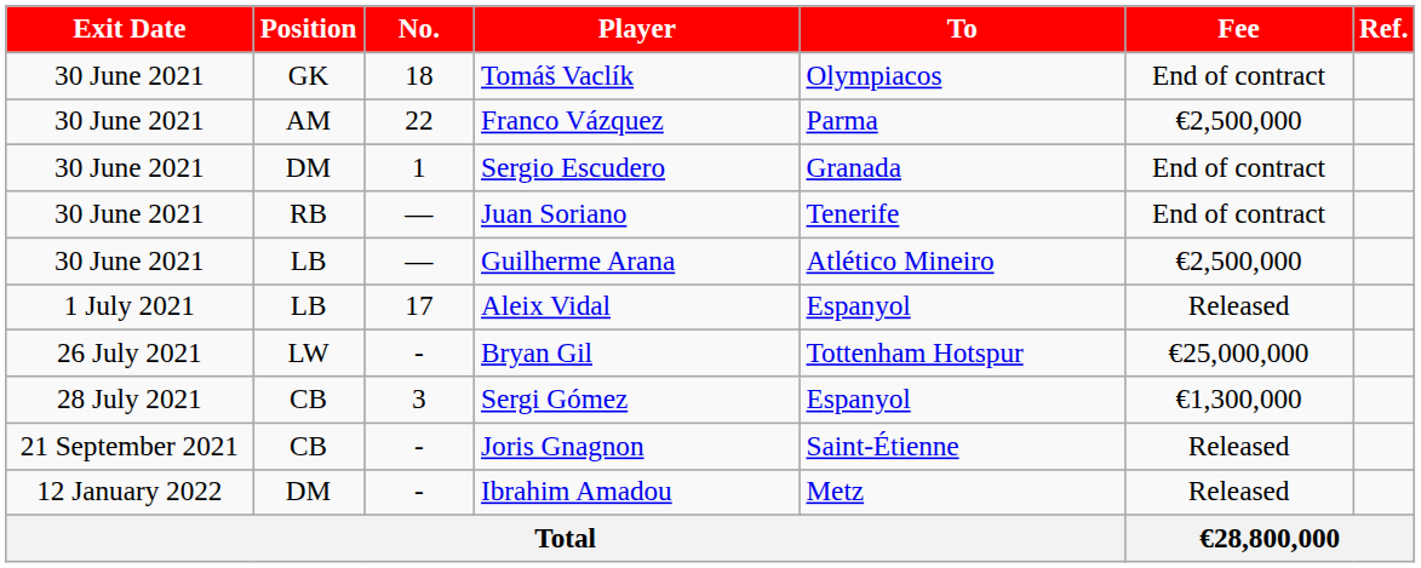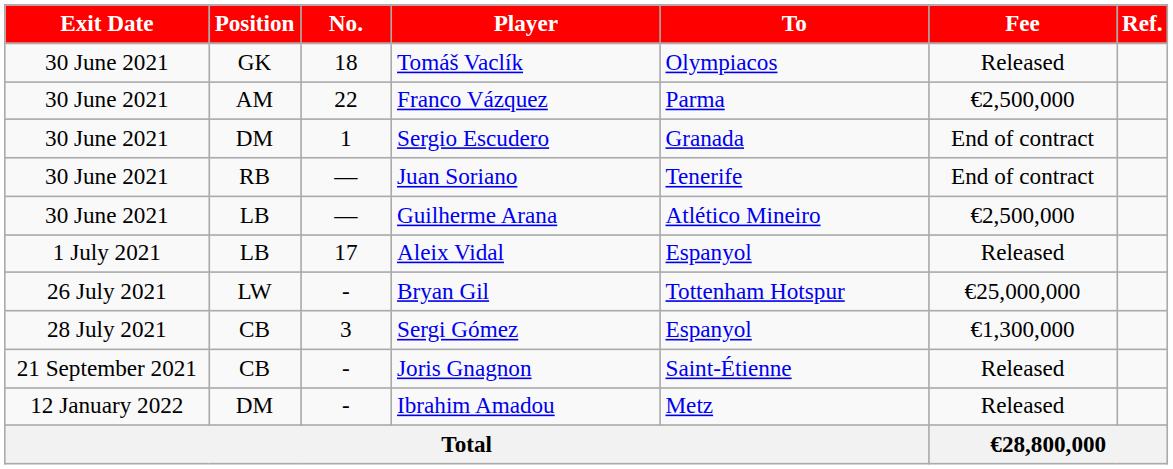 <table class="wikitable" style="text-align:center; font-size:90%; ">
 <tr>
 <th style="background:#FF0000; color:white; width:120px;">Exit Date</th>
 <th style="background:#FF0000; color:white; width:50px;">Position</th>
 <th style="background:#FF0000; color:white; width:50px;">No.</th>
 <th style="background:#FF0000; color:white; width:160px;">Player</th>
 <th style="background:#FF0000; color:white; width:160px;">To</th>
 <th style="background:#FF0000; color:white; width:110px;">Fee</th>
 <th style="background:#FF0000; color:white; width:25px;">Ref.</th>
 </tr>
 <tr>
 <td>30 June 2021</td>
 <td style="text-align:center;">GK</td>
 <td style="text-align:center;">18</td>
 <td style="text-align:left;"> <a href='#'>Tomáš Vaclík</a></td>
 <td style="text-align:left;"> <a href='#'>Olympiacos</a></td>
-<td>End of contract</td>
+<td>Released</td>
 <td></td>
 </tr>
 <tr>
 <td>30 June 2021</td>
 <td style="text-align:center;">AM</td>
 <td style="text-align:center;">22</td>
 <td style="text-align:left;"> <a href='#'>Franco Vázquez</a></td>
 <td style="text-align:left;"> <a href='#'>Parma</a></td>
 <td>€2,500,000</td>
 <td></td>
 </tr>
 <tr>
 <td>30 June 2021</td>
 <td style="text-align:center;">DM</td>
 <td style="text-align:center;">1</td>
 <td style="text-align:left;"> <a href='#'>Sergio Escudero</a></td>
 <td style="text-align:left;"> <a href='#'>Granada</a></td>
 <td>End of contract</td>
 <td></td>
 </tr>
 <tr>
 <td>30 June 2021</td>
 <td style="text-align:center;">RB</td>
 <td style="text-align:center;">—</td>
 <td style="text-align:left;"> <a href='#'>Juan Soriano</a></td>
 <td style="text-align:left;"> <a href='#'>Tenerife</a></td>
 <td>End of contract</td>
 <td></td>
 </tr>
 <tr>
 <td>30 June 2021</td>
 <td style="text-align:center;">LB</td>
 <td style="text-align:center;">—</td>
 <td style="text-align:left;"> <a href='#'>Guilherme Arana</a></td>
 <td style="text-align:left;"> <a href='#'>Atlético Mineiro</a></td>
 <td>€2,500,000</td>
 <td></td>
 </tr>
 <tr>
 <td>1 July 2021</td>
 <td style="text-align:center;">LB</td>
 <td style="text-align:center;">17</td>
 <td style="text-align:left;"> <a href='#'>Aleix Vidal</a></td>
 <td style="text-align:left;"> <a href='#'>Espanyol</a></td>
 <td>Released</td>
 <td></td>
 </tr>
 <tr>
 <td>26 July 2021</td>
 <td style="text-align:center;">LW</td>
 <td style="text-align:center;">-</td>
 <td style="text-align:left;"> <a href='#'>Bryan Gil</a></td>
 <td style="text-align:left;"> <a href='#'>Tottenham Hotspur</a></td>
 <td>€25,000,000</td>
 <td></td>
 </tr>
 <tr>
 <td>28 July 2021</td>
 <td style="text-align:center;">CB</td>
 <td style="text-align:center;">3</td>
 <td style="text-align:left;"> <a href='#'>Sergi Gómez</a></td>
 <td style="text-align:left;"> <a href='#'>Espanyol</a></td>
 <td>€1,300,000</td>
 <td></td>
 </tr>
 <tr>
 <td>21 September 2021</td>
 <td style="text-align:center;">CB</td>
 <td style="text-align:center;">-</td>
 <td style="text-align:left;"> <a href='#'>Joris Gnagnon</a></td>
 <td style="text-align:left;"> <a href='#'>Saint-Étienne</a></td>
 <td>Released</td>
 <td></td>
 </tr>
 <tr>
 <td>12 January 2022</td>
 <td style="text-align:center;">DM</td>
 <td style="text-align:center;">-</td>
 <td style="text-align:left;"> <a href='#'>Ibrahim Amadou</a></td>
 <td style="text-align:left;"> <a href='#'>Metz</a></td>
 <td>Released</td>
 <td></td>
 </tr>
 <tr>
 <th colspan="5">Total</th>
 <th colspan="2">€28,800,000</th>
 </tr>
 </table>
